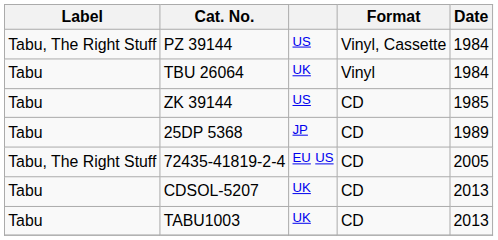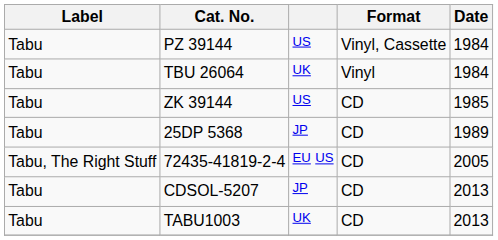 <table class="wikitable">
 <tr>
 <th>Label</th>
 <th>Cat. No.</th>
 <th></th>
 <th>Format</th>
 <th>Date</th>
 </tr>
 <tr>
-<td>Tabu, The Right Stuff</td>
+<td>Tabu</td>
 <td>PZ 39144</td>
 <td><sup><a href='#'>US</a></sup></td>
 <td>Vinyl, Cassette</td>
 <td>1984</td>
 </tr>
 <tr>
 <td>Tabu</td>
 <td>TBU 26064</td>
 <td><sup><a href='#'>UK</a></sup></td>
 <td>Vinyl</td>
 <td>1984</td>
 </tr>
 <tr>
 <td>Tabu</td>
 <td>ZK 39144</td>
 <td><sup><a href='#'>US</a></sup></td>
 <td>CD</td>
 <td>1985</td>
 </tr>
 <tr>
 <td>Tabu</td>
 <td>25DP 5368</td>
 <td><sup><a href='#'>JP</a></sup></td>
 <td>CD</td>
 <td>1989</td>
 </tr>
 <tr>
 <td>Tabu, The Right Stuff</td>
 <td>72435-41819-2-4</td>
 <td><sup><a href='#'>EU</a></sup> <sup><a href='#'>US</a></sup></td>
 <td>CD</td>
 <td>2005</td>
 </tr>
 <tr>
 <td>Tabu</td>
 <td>CDSOL-5207</td>
-<td><sup><a href='#'>UK</a></sup></td>
+<td><sup><a href='#'>JP</a></sup></td>
 <td>CD</td>
 <td>2013</td>
 </tr>
 <tr>
 <td>Tabu</td>
 <td>TABU1003</td>
 <td><sup><a href='#'>UK</a></sup></td>
 <td>CD</td>
 <td>2013</td>
 </tr>
 <tr>
 </tr>
 </table>
